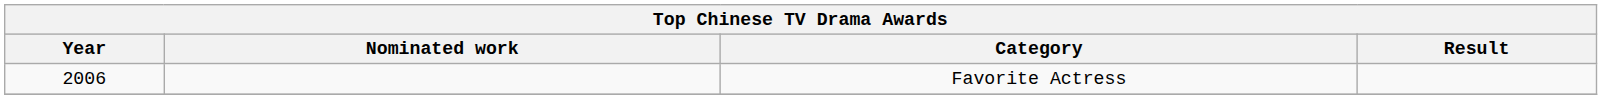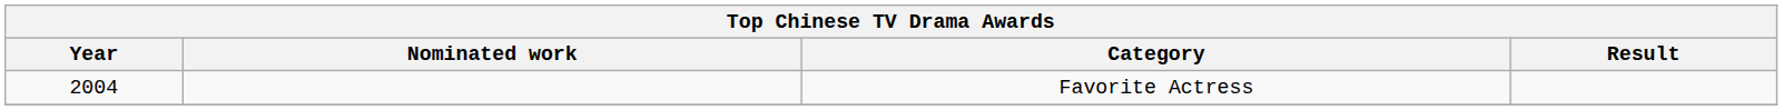 <table width="90%" class="wikitable">
 <tr>
 <th colspan="4" align="center">Top Chinese TV Drama Awards</th>
 </tr>
 <tr>
 <th width="10%">Year</th>
 <th width="35%">Nominated work</th>
 <th width="40%">Category</th>
 <th width="15%">Result</th>
 </tr>
 <tr>
-<td align="center" rowspan="1">2006</td>
+<td align="center" rowspan="1">2004</td>
 <td align="center"></td>
 <td align="center">Favorite Actress</td>
 <td></td>
 </tr>
 <tr>
 </tr>
 </table>
